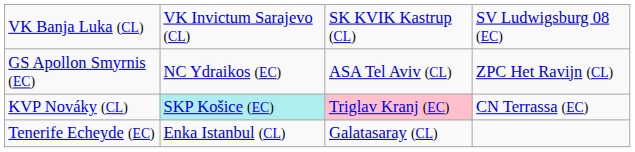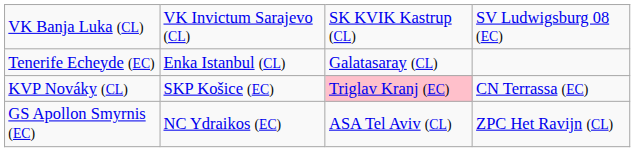 <table class="wikitable">
 <tr>
 <td> <a href='#'>VK Banja Luka</a> <small>(<a href='#'>CL</a>)</small></td>
 <td> <a href='#'>VK Invictum Sarajevo</a> <small>(<a href='#'>CL</a>)</small></td>
 <td> <a href='#'>SK KVIK Kastrup</a> <small>(<a href='#'>CL</a>)</small></td>
 <td> <a href='#'>SV Ludwigsburg 08</a> <small>(<a href='#'>EC</a>)</small></td>
 </tr>
 <tr>
+<td> <a href='#'>Tenerife Echeyde</a> <small>(<a href='#'>EC</a>)</small></td>
+<td> <a href='#'>Enka Istanbul</a> <small>(<a href='#'>CL</a>)</small></td>
+<td> <a href='#'>Galatasaray</a> <small>(<a href='#'>CL</a>)</small></td>
+<td></td>
+</tr>
+<tr>
+<td> <a href='#'>KVP Nováky</a> <small>(<a href='#'>CL</a>)</small></td>
+<td> <a href='#'>SKP Košice</a> <small>(<a href='#'>EC</a>)</small></td>
+<td style="background: pink;"> <a href='#'>Triglav Kranj</a> <small>(<a href='#'>EC</a>)</small></td>
+<td> <a href='#'>CN Terrassa</a> <small>(<a href='#'>EC</a>)</small></td>
+</tr>
+<tr>
 <td> <a href='#'>GS Apollon Smyrnis</a> <small>(<a href='#'>EC</a>)</small></td>
 <td> <a href='#'>NC Ydraikos</a> <small>(<a href='#'>EC</a>)</small></td>
 <td> <a href='#'>ASA Tel Aviv</a> <small>(<a href='#'>CL</a>)</small></td>
 <td> <a href='#'>ZPC Het Ravijn</a> <small>(<a href='#'>CL</a>)</small></td>
 </tr>
-<tr>
-<td> <a href='#'>KVP Nováky</a> <small>(<a href='#'>CL</a>)</small></td>
-<td style="background: paleturquoise;"> <a href='#'>SKP Košice</a> <small>(<a href='#'>EC</a>)</small></td>
-<td style="background: pink;"> <a href='#'>Triglav Kranj</a> <small>(<a href='#'>EC</a>)</small></td>
-<td> <a href='#'>CN Terrassa</a> <small>(<a href='#'>EC</a>)</small></td>
-</tr>
-<tr>
-<td> <a href='#'>Tenerife Echeyde</a> <small>(<a href='#'>EC</a>)</small></td>
-<td> <a href='#'>Enka Istanbul</a> <small>(<a href='#'>CL</a>)</small></td>
-<td> <a href='#'>Galatasaray</a> <small>(<a href='#'>CL</a>)</small></td>
-<td></td>
-</tr>
 </table>
